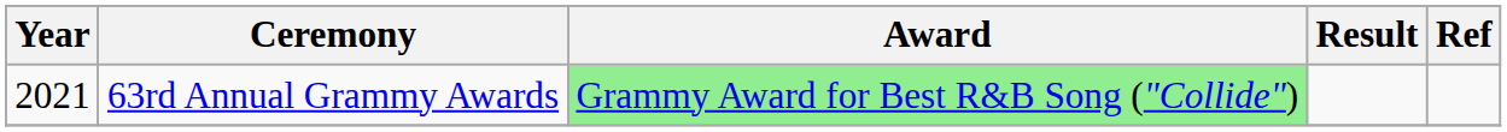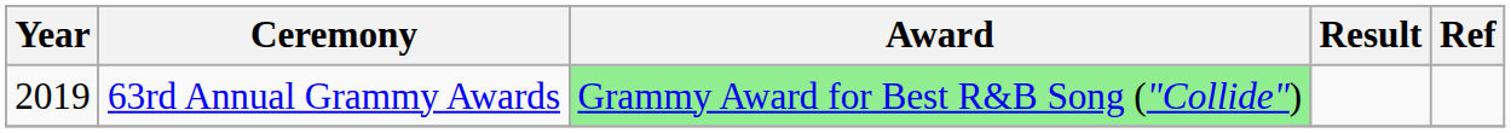 <table class="wikitable">
 <tr style="background:#ccc; text-align:center;">
 <th scope="col">Year</th>
 <th scope="col">Ceremony</th>
 <th scope="col">Award</th>
 <th scope="col">Result</th>
 <th>Ref</th>
 </tr>
 <tr>
-<td>2021</td>
+<td>2019</td>
 <td><a href='#'>63rd Annual Grammy Awards</a></td>
 <td style="background: lightgreen;"><a href='#'>Grammy Award for Best R&B Song</a> (<em><a href='#'>"Collide"</a></em>)</td>
 <td></td>
 <td></td>
 </tr>
 <tr>
 </tr>
 </table>
